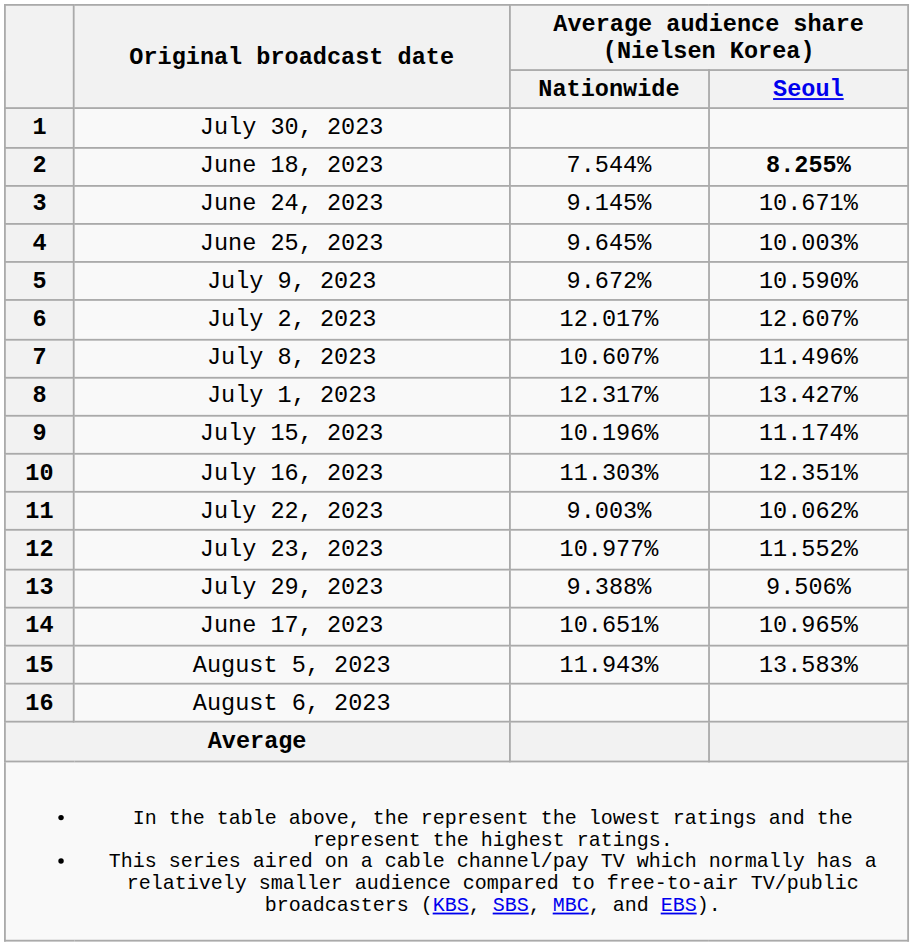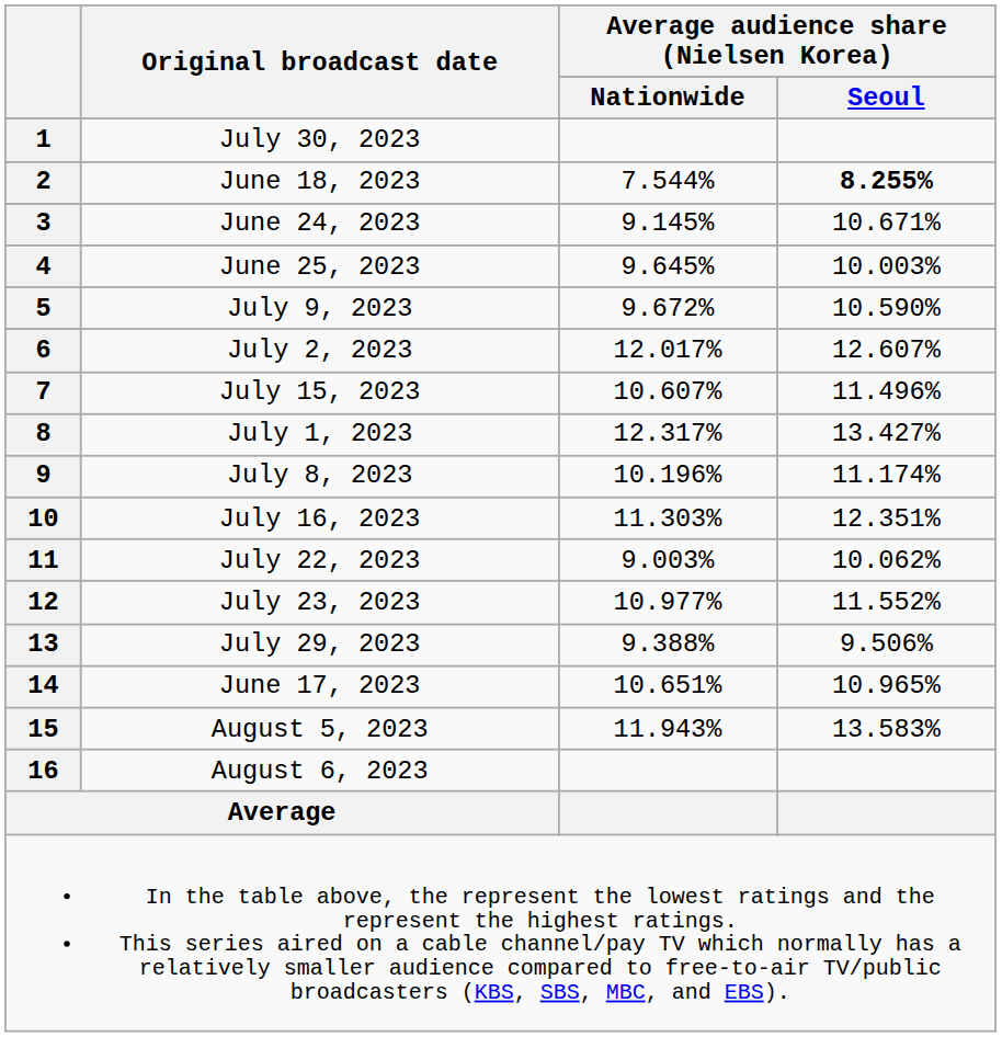 <table class="wikitable" style="margin-left:auto; margin-right:auto; width:500px; text-align:center">
 <tr>
 <th scope="col" rowspan="2"></th>
 <th scope="col" rowspan="2">Original broadcast date</th>
 <th scope="col" colspan="2">Average audience share<br>(Nielsen Korea)</th>
 </tr>
 <tr>
 <th scope="col" style="width:8em">Nationwide</th>
 <th scope="col" style="width:8em"><a href='#'>Seoul</a></th>
 </tr>
 <tr>
 <th scope="col">1</th>
 <td>July 30, 2023</td>
 <td><strong></strong> </td>
 <td><strong></strong> </td>
 </tr>
 <tr>
 <th scope="col">2</th>
 <td>June 18, 2023</td>
 <td>7.544% </td>
 <td><strong>8.255% </strong></td>
 </tr>
 <tr>
 <th scope="col">3</th>
 <td>June 24, 2023</td>
 <td>9.145% </td>
 <td>10.671% </td>
 </tr>
 <tr>
 <th scope="col">4</th>
 <td>June 25, 2023</td>
 <td>9.645% </td>
 <td>10.003% </td>
 </tr>
 <tr>
 <th scope="col">5</th>
 <td>July 9, 2023</td>
 <td>9.672% </td>
 <td>10.590% </td>
 </tr>
 <tr>
 <th scope="col">6</th>
 <td>July 2, 2023</td>
 <td>12.017% </td>
 <td>12.607% </td>
 </tr>
 <tr>
 <th scope="col">7</th>
-<td>July 8, 2023</td>
+<td>July 15, 2023</td>
 <td>10.607% </td>
 <td>11.496% </td>
 </tr>
 <tr>
 <th scope="col">8</th>
 <td>July 1, 2023</td>
 <td>12.317% </td>
 <td>13.427% </td>
 </tr>
 <tr>
 <th scope="col">9</th>
-<td>July 15, 2023</td>
+<td>July 8, 2023</td>
 <td>10.196% </td>
 <td>11.174% </td>
 </tr>
 <tr>
 <th scope="col">10</th>
 <td>July 16, 2023</td>
 <td>11.303% </td>
 <td>12.351% </td>
 </tr>
 <tr>
 <th scope="col">11</th>
 <td>July 22, 2023</td>
 <td>9.003% </td>
 <td>10.062% </td>
 </tr>
 <tr>
 <th scope="col">12</th>
 <td>July 23, 2023</td>
 <td>10.977% </td>
 <td>11.552% </td>
 </tr>
 <tr>
 <th scope="col">13</th>
 <td>July 29, 2023</td>
 <td>9.388% </td>
 <td>9.506% </td>
 </tr>
 <tr>
 <th scope="col">14</th>
 <td>June 17, 2023</td>
 <td>10.651% </td>
 <td>10.965% </td>
 </tr>
 <tr>
 <th scope="col">15</th>
 <td>August 5, 2023</td>
 <td>11.943% </td>
 <td>13.583% </td>
 </tr>
 <tr>
 <th scope="col">16</th>
 <td>August 6, 2023</td>
 <td><strong></strong> </td>
 <td><strong></strong> </td>
 </tr>
 <tr>
 <th scope="col" colspan="2">Average</th>
 <th scope="col"></th>
 <th scope="col"></th>
 </tr>
 <tr>
 <td colspan="4" style="font-size:85%"><br><ul><li>In the table above, the <strong></strong> represent the lowest ratings and the <strong></strong> represent the highest ratings.</li><li>This series aired on a cable channel/pay TV which normally has a relatively smaller audience compared to free-to-air TV/public broadcasters (<a href='#'>KBS</a>, <a href='#'>SBS</a>, <a href='#'>MBC</a>, and <a href='#'>EBS</a>).</li></ul></td>
 </tr>
 </table>
